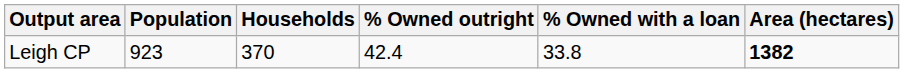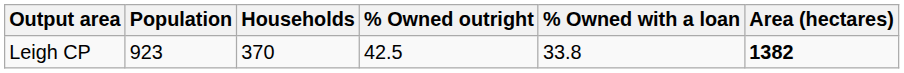 <table class="wikitable">
 <tr>
 <th>Output area</th>
 <th>Population</th>
 <th>Households</th>
 <th>% Owned outright</th>
 <th>% Owned with a loan</th>
 <th>Area (hectares)</th>
 </tr>
 <tr>
 <td>Leigh CP</td>
 <td>923</td>
 <td>370</td>
-<td>42.4</td>
+<td>42.5</td>
 <td>33.8</td>
 <td><strong>1382</strong></td>
 </tr>
 </table>
